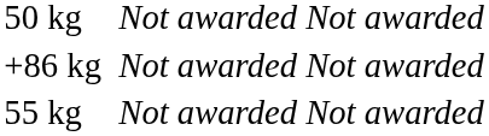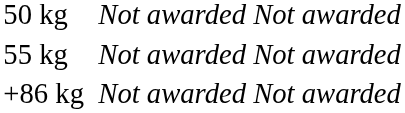 <table>
 <tr>
 <td>50 kg</td>
+<td></td>
+<td><em>Not awarded</em></td>
+<td><em>Not awarded</em></td>
+</tr>
+<tr>
+<td>55 kg</td>
 <td></td>
 <td><em>Not awarded</em></td>
 <td><em>Not awarded</em></td>
 </tr>
 <tr>
 <td>+86 kg</td>
 <td></td>
 <td><em>Not awarded</em></td>
 <td><em>Not awarded</em></td>
 </tr>
-<tr>
-<td>55 kg</td>
-<td></td>
-<td><em>Not awarded</em></td>
-<td><em>Not awarded</em></td>
-</tr>
 </table>
